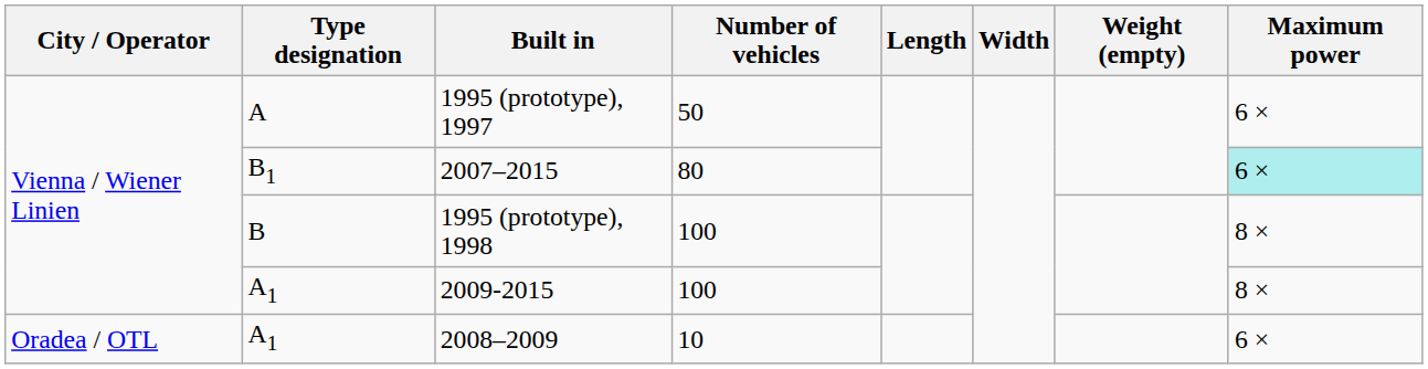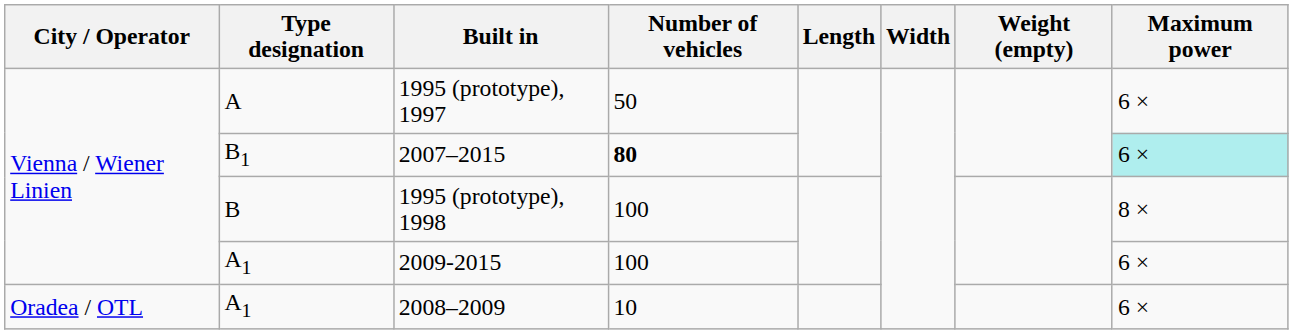 <table class="wikitable">
 <tr>
 <th>City / Operator</th>
 <th>Type designation</th>
 <th>Built in</th>
 <th>Number of vehicles</th>
 <th>Length</th>
 <th>Width</th>
 <th>Weight (empty)</th>
 <th>Maximum power</th>
 </tr>
 <tr>
 <td rowspan="4"><a href='#'>Vienna</a> / <a href='#'>Wiener Linien</a></td>
 <td>A</td>
 <td>1995 (prototype), 1997</td>
 <td>50</td>
 <td rowspan="2"></td>
 <td rowspan="5"></td>
 <td rowspan="2"></td>
 <td>6 × </td>
 </tr>
 <tr>
 <td>B<sub>1</sub></td>
 <td>2007–2015</td>
-<td>80</td>
+<td><strong>80</strong></td>
 <td style="background: paleturquoise;">6 × </td>
 </tr>
 <tr>
 <td>B</td>
 <td>1995 (prototype), 1998</td>
 <td>100</td>
 <td rowspan="2"></td>
 <td rowspan="2"></td>
 <td>8 × </td>
 </tr>
 <tr>
 <td>A<sub>1</sub></td>
 <td>2009-2015</td>
 <td>100</td>
-<td>8 × </td>
+<td>6 × </td>
 </tr>
 <tr>
 <td><a href='#'>Oradea</a> / <a href='#'>OTL</a></td>
 <td>A<sub>1</sub></td>
 <td>2008–2009</td>
 <td>10</td>
 <td></td>
 <td></td>
 <td>6 × </td>
 </tr>
 </table>
